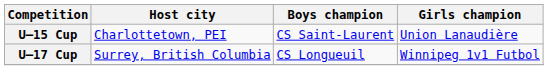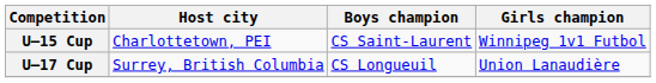 <table class="wikitable sortable">
 <tr>
 <th>Competition</th>
 <th>Host city</th>
 <th>Boys champion</th>
 <th>Girls champion</th>
 </tr>
 <tr>
 <th>U–15 Cup</th>
 <td><a href='#'>Charlottetown, PEI</a></td>
 <td> <a href='#'>CS Saint-Laurent</a></td>
-<td> <a href='#'>Union Lanaudière</a></td>
+<td> <a href='#'>Winnipeg 1v1 Futbol</a></td>
 </tr>
 <tr>
 <th>U–17 Cup</th>
 <td><a href='#'>Surrey, British Columbia</a></td>
 <td> <a href='#'>CS Longueuil</a></td>
-<td> <a href='#'>Winnipeg 1v1 Futbol</a></td>
+<td> <a href='#'>Union Lanaudière</a></td>
 </tr>
 <tr>
 </tr>
 </table>
